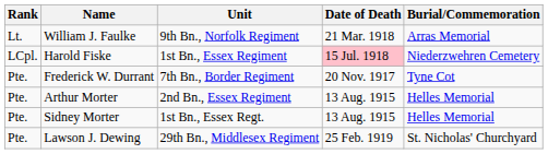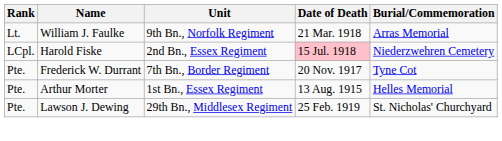 <table class="wikitable">
 <tr>
 <th>Rank</th>
 <th>Name</th>
 <th>Unit</th>
 <th>Date of Death</th>
 <th>Burial/Commemoration</th>
 </tr>
 <tr>
 <td>Lt.</td>
 <td>William J. Faulke</td>
 <td>9th Bn., <a href='#'>Norfolk Regiment</a></td>
 <td>21 Mar. 1918</td>
 <td><a href='#'>Arras Memorial</a></td>
 </tr>
 <tr>
 <td>LCpl.</td>
 <td>Harold Fiske</td>
-<td>1st Bn., <a href='#'>Essex Regiment</a></td>
+<td>2nd Bn., <a href='#'>Essex Regiment</a></td>
 <td style="background: pink;">15 Jul. 1918</td>
 <td><a href='#'>Niederzwehren Cemetery</a></td>
 </tr>
 <tr>
 <td>Pte.</td>
 <td>Frederick W. Durrant</td>
 <td>7th Bn., <a href='#'>Border Regiment</a></td>
 <td>20 Nov. 1917</td>
 <td><a href='#'>Tyne Cot</a></td>
 </tr>
 <tr>
 <td>Pte.</td>
 <td>Arthur Morter</td>
-<td>2nd Bn., <a href='#'>Essex Regiment</a></td>
-<td>13 Aug. 1915</td>
-<td><a href='#'>Helles Memorial</a></td>
-</tr>
-<tr>
-<td>Pte.</td>
-<td>Sidney Morter</td>
-<td>1st Bn., Essex Regt.</td>
+<td>1st Bn., <a href='#'>Essex Regiment</a></td>
 <td>13 Aug. 1915</td>
 <td><a href='#'>Helles Memorial</a></td>
 </tr>
 <tr>
 <td>Pte.</td>
 <td>Lawson J. Dewing</td>
 <td>29th Bn., <a href='#'>Middlesex Regiment</a></td>
 <td>25 Feb. 1919</td>
 <td>St. Nicholas' Churchyard</td>
 </tr>
 </table>
